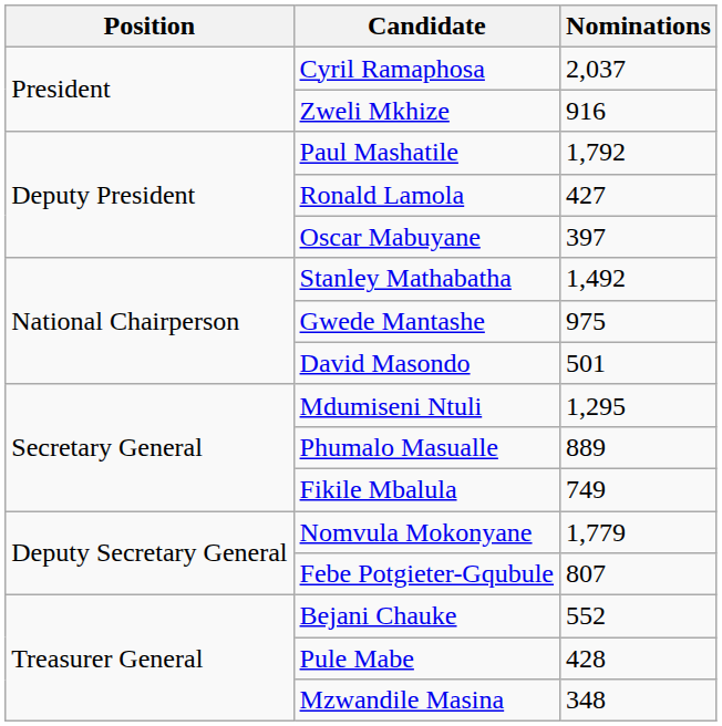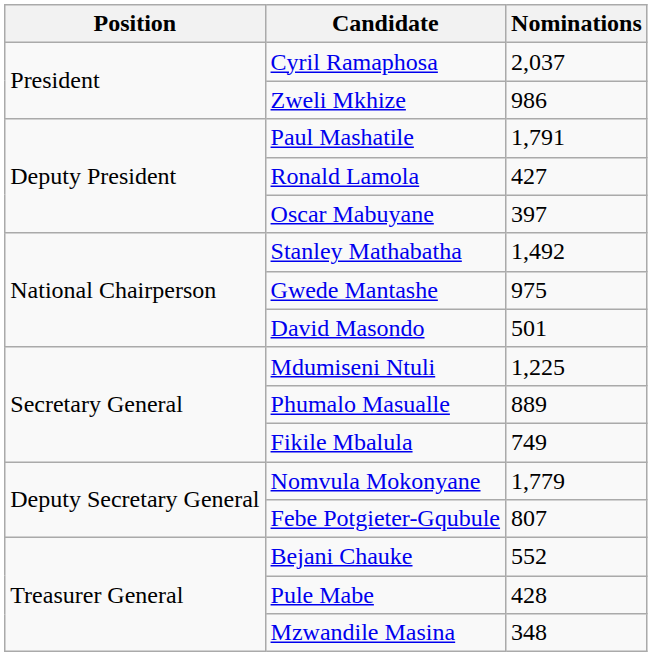 <table class="wikitable">
 <tr>
 <th>Position</th>
 <th>Candidate</th>
 <th>Nominations</th>
 </tr>
 <tr>
 <td rowspan="2">President</td>
 <td><a href='#'>Cyril Ramaphosa</a></td>
 <td>2,037</td>
 </tr>
 <tr>
 <td><a href='#'>Zweli Mkhize</a></td>
-<td>916</td>
+<td>986</td>
 </tr>
 <tr>
 <td rowspan="3">Deputy President</td>
 <td><a href='#'>Paul Mashatile</a></td>
-<td>1,792</td>
+<td>1,791</td>
 </tr>
 <tr>
 <td><a href='#'>Ronald Lamola</a></td>
 <td>427</td>
 </tr>
 <tr>
 <td><a href='#'>Oscar Mabuyane</a></td>
 <td>397</td>
 </tr>
 <tr>
 <td rowspan="3">National Chairperson</td>
 <td><a href='#'>Stanley Mathabatha</a></td>
 <td>1,492</td>
 </tr>
 <tr>
 <td><a href='#'>Gwede Mantashe</a></td>
 <td>975</td>
 </tr>
 <tr>
 <td><a href='#'>David Masondo</a></td>
 <td>501</td>
 </tr>
 <tr>
 <td rowspan="3">Secretary General</td>
 <td><a href='#'>Mdumiseni Ntuli</a></td>
-<td>1,295</td>
+<td>1,225</td>
 </tr>
 <tr>
 <td><a href='#'>Phumalo Masualle</a></td>
 <td>889</td>
 </tr>
 <tr>
 <td><a href='#'>Fikile Mbalula</a></td>
 <td>749</td>
 </tr>
 <tr>
 <td rowspan="2">Deputy Secretary General</td>
 <td><a href='#'>Nomvula Mokonyane</a></td>
 <td>1,779</td>
 </tr>
 <tr>
 <td><a href='#'>Febe Potgieter-Gqubule</a></td>
 <td>807</td>
 </tr>
 <tr>
 <td rowspan="3">Treasurer General</td>
 <td><a href='#'>Bejani Chauke</a></td>
 <td>552</td>
 </tr>
 <tr>
 <td><a href='#'>Pule Mabe</a></td>
 <td>428</td>
 </tr>
 <tr>
 <td><a href='#'>Mzwandile Masina</a></td>
 <td>348</td>
 </tr>
 </table>
